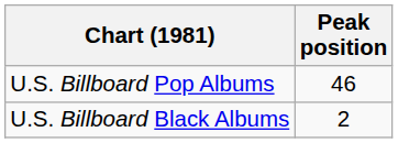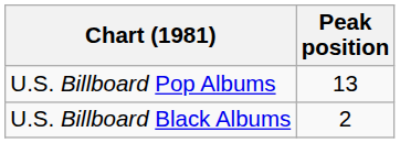 <table class="wikitable">
 <tr>
 <th align="center">Chart (1981)</th>
 <th align="center">Peak<br>position</th>
 </tr>
 <tr>
 <td align="left">U.S. <em>Billboard</em> <a href='#'>Pop Albums</a></td>
-<td align="center">46</td>
+<td align="center">13</td>
 </tr>
 <tr>
 <td align="left">U.S. <em>Billboard</em> <a href='#'>Black Albums</a></td>
 <td align="center">2</td>
 </tr>
 </table>
